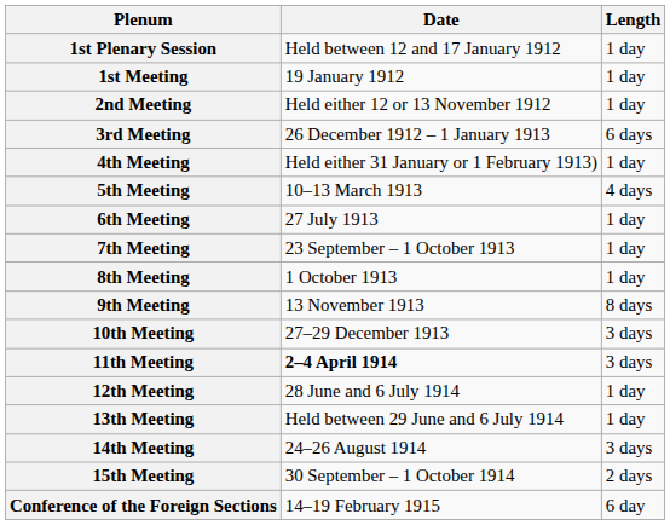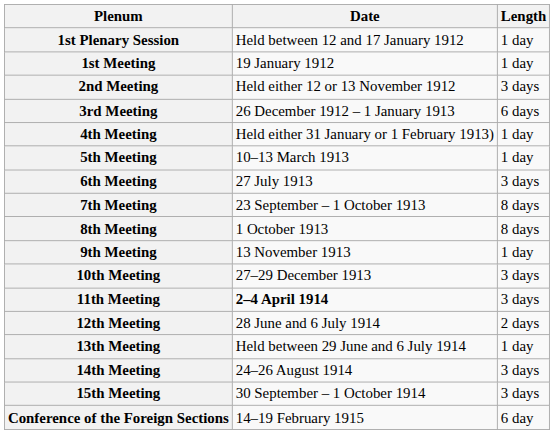 <table class="wikitable sortable plainrowheaders">
 <tr>
 <th scope="col">Plenum</th>
 <th scope="col">Date</th>
 <th scope="col">Length</th>
 </tr>
 <tr>
 <th scope="row">1st Plenary Session</th>
 <td data-sort-value="1">Held between 12 and 17 January 1912</td>
 <td>1 day</td>
 </tr>
 <tr>
 <th scope="row">1st Meeting</th>
 <td data-sort-value="2">19 January 1912</td>
 <td>1 day</td>
 </tr>
 <tr>
 <th scope="row">2nd Meeting</th>
 <td data-sort-value="3">Held either 12 or 13 November 1912</td>
-<td>1 day</td>
+<td>3 days</td>
 </tr>
 <tr>
 <th scope="row">3rd Meeting</th>
 <td data-sort-value="4">26 December 1912 – 1 January 1913</td>
 <td>6 days</td>
 </tr>
 <tr>
 <th scope="row">4th Meeting</th>
 <td data-sort-value="5">Held either 31 January or 1 February 1913)</td>
 <td>1 day</td>
 </tr>
 <tr>
 <th scope="row">5th Meeting</th>
 <td data-sort-value="6">10–13 March 1913</td>
-<td>4 days</td>
+<td>1 day</td>
 </tr>
 <tr>
 <th scope="row">6th Meeting</th>
 <td data-sort-value="7">27 July 1913</td>
-<td>1 day</td>
+<td>3 days</td>
 </tr>
 <tr>
 <th scope="row">7th Meeting</th>
 <td data-sort-value="8">23 September – 1 October 1913</td>
-<td>1 day</td>
+<td>8 days</td>
 </tr>
 <tr>
 <th scope="row">8th Meeting</th>
 <td data-sort-value="9">1 October 1913</td>
-<td>1 day</td>
+<td>8 days</td>
 </tr>
 <tr>
 <th scope="row">9th Meeting</th>
 <td data-sort-value="10">13 November 1913</td>
-<td>8 days</td>
+<td>1 day</td>
 </tr>
 <tr>
 <th scope="row">10th Meeting</th>
 <td data-sort-value="11">27–29 December 1913</td>
 <td>3 days</td>
 </tr>
 <tr>
 <th scope="row">11th Meeting</th>
 <td data-sort-value="12"><strong>2–4 April 1914</strong></td>
 <td>3 days</td>
 </tr>
 <tr>
 <th scope="row">12th Meeting</th>
 <td data-sort-value="13">28 June and 6 July 1914</td>
-<td>1 day</td>
+<td>2 days</td>
 </tr>
 <tr>
 <th scope="row">13th Meeting</th>
 <td data-sort-value="14">Held between 29 June and 6 July 1914</td>
 <td>1 day</td>
 </tr>
 <tr>
 <th scope="row">14th Meeting</th>
 <td data-sort-value="15">24–26 August 1914</td>
 <td>3 days</td>
 </tr>
 <tr>
 <th scope="row">15th Meeting</th>
 <td data-sort-value="16">30 September – 1 October 1914</td>
-<td>2 days</td>
+<td>3 days</td>
 </tr>
 <tr>
 <th scope="row">Conference of the Foreign Sections</th>
 <td data-sort-value="17">14–19 February 1915</td>
 <td>6 day</td>
 </tr>
 </table>
